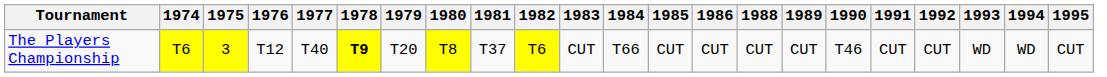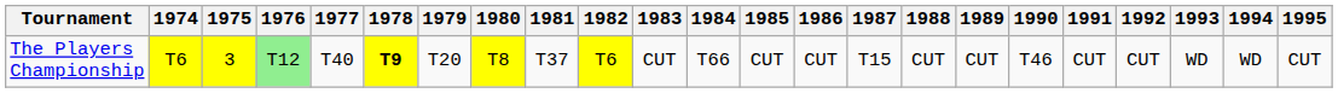 <table class="wikitable" style="font-size:95%;text-align:center;">
 <tr>
 <th>Tournament</th>
 <th>1974</th>
 <th>1975</th>
 <th>1976</th>
 <th>1977</th>
 <th>1978</th>
 <th>1979</th>
 <th>1980</th>
 <th>1981</th>
 <th>1982</th>
 <th>1983</th>
 <th>1984</th>
 <th>1985</th>
 <th>1986</th>
+<th>1987</th>
 <th>1988</th>
 <th>1989</th>
 <th>1990</th>
 <th>1991</th>
 <th>1992</th>
 <th>1993</th>
 <th>1994</th>
 <th>1995</th>
 </tr>
 <tr>
 <td align=left><a href='#'>The Players Championship</a></td>
 <td style="background:yellow;">T6</td>
 <td style="background:yellow;">3</td>
-<td>T12</td>
+<td style="background: lightgreen;">T12</td>
 <td>T40</td>
 <td style="background:yellow;"><strong>T9</strong></td>
 <td>T20</td>
 <td style="background:yellow;">T8</td>
 <td>T37</td>
 <td style="background:yellow;">T6</td>
 <td>CUT</td>
 <td>T66</td>
 <td>CUT</td>
 <td>CUT</td>
+<td>T15</td>
 <td>CUT</td>
 <td>CUT</td>
 <td>T46</td>
 <td>CUT</td>
 <td>CUT</td>
 <td>WD</td>
 <td>WD</td>
 <td>CUT</td>
 </tr>
 </table>
